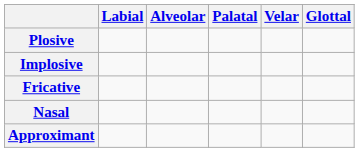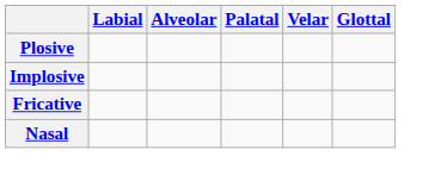 <table class="wikitable" style="text-align:center">
 <tr>
 <th></th>
 <th><a href='#'>Labial</a></th>
 <th><a href='#'>Alveolar</a></th>
 <th><a href='#'>Palatal</a></th>
 <th><a href='#'>Velar</a></th>
 <th><a href='#'>Glottal</a></th>
 </tr>
 <tr>
 <th><a href='#'>Plosive</a></th>
 <td> </td>
 <td> </td>
 <td> </td>
 <td> </td>
 <td></td>
 </tr>
 <tr>
 <th><a href='#'>Implosive</a></th>
 <td></td>
 <td></td>
 <td></td>
 <td></td>
 <td></td>
 </tr>
 <tr>
 <th><a href='#'>Fricative</a></th>
 <td></td>
 <td></td>
 <td></td>
 <td></td>
 <td></td>
 </tr>
 <tr>
 <th><a href='#'>Nasal</a></th>
 <td></td>
 <td></td>
 <td></td>
 <td></td>
 <td></td>
 </tr>
-<tr>
-<th><a href='#'>Approximant</a></th>
-<td></td>
-<td></td>
-<td></td>
-<td></td>
-<td></td>
-</tr>
 </table>
